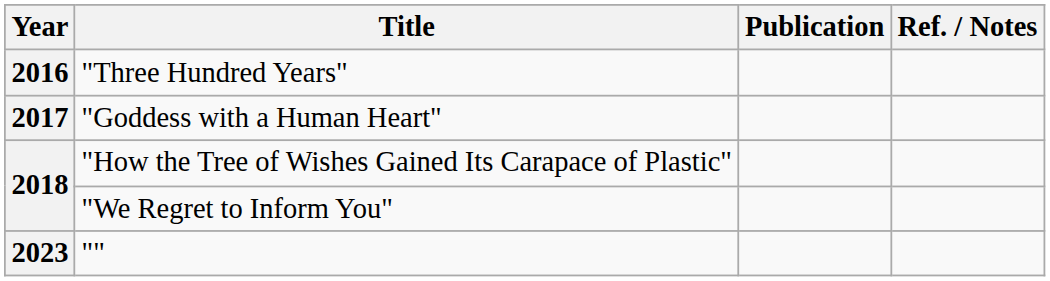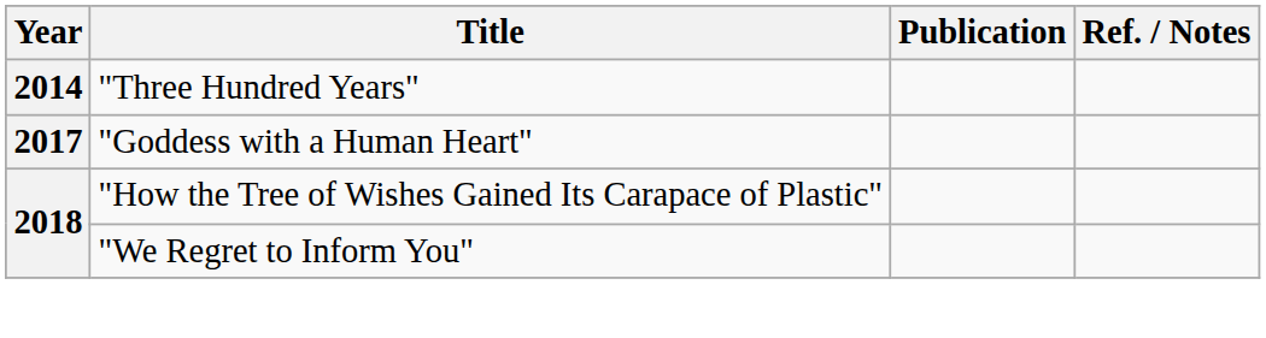 <table class="wikitable">
 <tr>
 <th>Year</th>
 <th>Title</th>
 <th>Publication</th>
 <th>Ref. / Notes</th>
 </tr>
 <tr>
-<th>2016</th>
+<th>2014</th>
 <td>"Three Hundred Years"</td>
 <td></td>
 <td></td>
 </tr>
 <tr>
 <th>2017</th>
 <td>"Goddess with a Human Heart"</td>
 <td></td>
 <td></td>
 </tr>
 <tr>
 <th rowspan="2">2018</th>
 <td>"How the Tree of Wishes Gained Its Carapace of Plastic"</td>
 <td></td>
 <td></td>
 </tr>
 <tr>
 <td>"We Regret to Inform You"</td>
 <td></td>
 <td></td>
 </tr>
-<tr>
-<th>2023</th>
-<td>""</td>
-<td></td>
-<td></td>
-</tr>
 </table>
